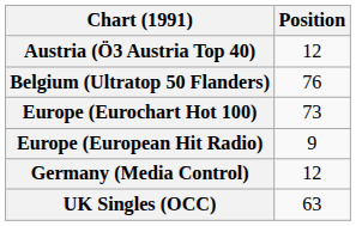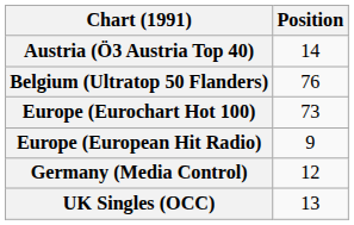 <table class="wikitable sortable plainrowheaders" style="text-align:center">
 <tr>
 <th>Chart (1991)</th>
 <th>Position</th>
 </tr>
 <tr>
 <th scope="row">Austria (Ö3 Austria Top 40)</th>
-<td>12</td>
+<td>14</td>
 </tr>
 <tr>
 <th scope="row">Belgium (Ultratop 50 Flanders)</th>
 <td>76</td>
 </tr>
 <tr>
 <th scope="row">Europe (Eurochart Hot 100)</th>
 <td>73</td>
 </tr>
 <tr>
 <th scope="row">Europe (European Hit Radio)</th>
 <td>9</td>
 </tr>
 <tr>
 <th scope="row">Germany (Media Control)</th>
 <td>12</td>
 </tr>
 <tr>
 <th scope="row">UK Singles (OCC)</th>
-<td>63</td>
+<td>13</td>
 </tr>
 </table>
